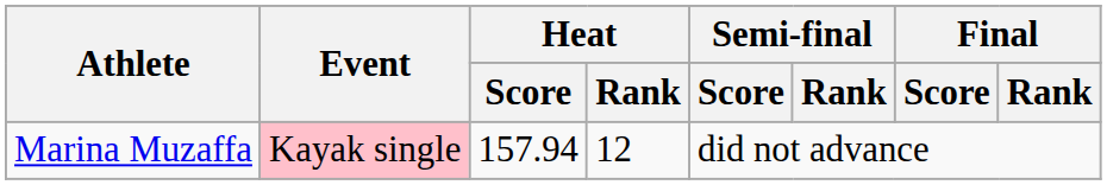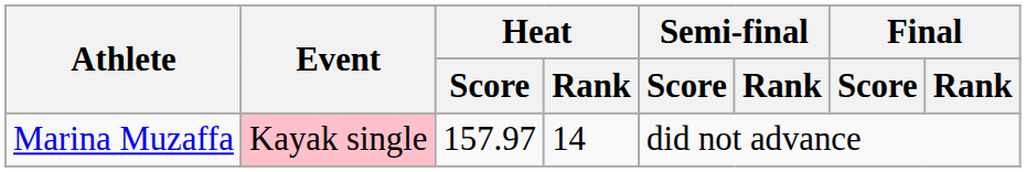 <table class="wikitable">
 <tr>
 <th rowspan="2">Athlete</th>
 <th rowspan="2">Event</th>
 <th colspan="2">Heat</th>
 <th colspan="2">Semi-final</th>
 <th colspan="2">Final</th>
 </tr>
 <tr>
 <th>Score</th>
 <th>Rank</th>
 <th>Score</th>
 <th>Rank</th>
 <th>Score</th>
 <th>Rank</th>
 </tr>
 <tr>
 <td><a href='#'>Marina Muzaffa</a></td>
 <td style="background: pink;">Kayak single</td>
-<td>157.94</td>
-<td>12</td>
+<td>157.97</td>
+<td>14</td>
 <td colspan="4">did not advance</td>
 </tr>
 </table>
